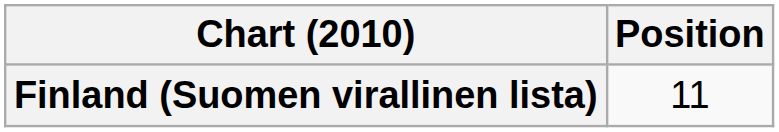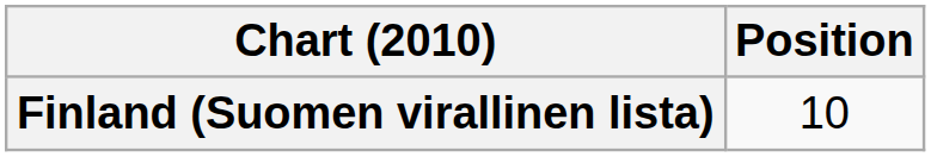 <table class="wikitable plainrowheaders" style="text-align:center;">
 <tr>
 <th scope="col">Chart (2010)</th>
 <th scope="col">Position</th>
 </tr>
 <tr>
 <th scope="row">Finland (Suomen virallinen lista)</th>
-<td>11</td>
+<td>10</td>
 </tr>
 </table>
